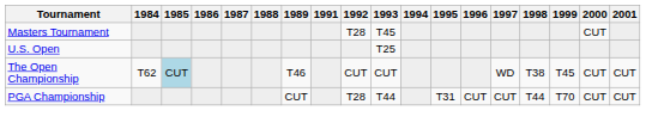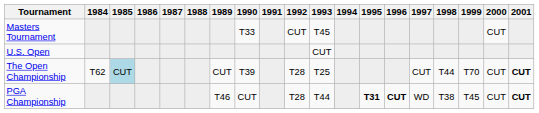 <table class="wikitable" style="font-size:95%;text-align:center;">
 <tr>
 <th>Tournament</th>
 <th>1984</th>
 <th>1985</th>
 <th>1986</th>
 <th>1987</th>
 <th>1988</th>
 <th>1989</th>
+<th>1990</th>
 <th>1991</th>
 <th>1992</th>
 <th>1993</th>
 <th>1994</th>
 <th>1995</th>
 <th>1996</th>
 <th>1997</th>
 <th>1998</th>
 <th>1999</th>
 <th>2000</th>
 <th>2001</th>
 </tr>
 <tr>
 <td align=left><a href='#'>Masters Tournament</a></td>
 <td style="background:#eeeeee;"></td>
 <td style="background:#eeeeee;"></td>
 <td style="background:#eeeeee;"></td>
 <td style="background:#eeeeee;"></td>
 <td style="background:#eeeeee;"></td>
 <td style="background:#eeeeee;"></td>
+<td>T33</td>
 <td style="background:#eeeeee;"></td>
-<td>T28</td>
+<td>CUT</td>
 <td>T45</td>
 <td style="background:#eeeeee;"></td>
 <td style="background:#eeeeee;"></td>
 <td style="background:#eeeeee;"></td>
 <td style="background:#eeeeee;"></td>
 <td style="background:#eeeeee;"></td>
 <td style="background:#eeeeee;"></td>
 <td>CUT</td>
 <td style="background:#eeeeee;"></td>
 </tr>
 <tr>
 <td align=left><a href='#'>U.S. Open</a></td>
 <td style="background:#eeeeee;"></td>
 <td style="background:#eeeeee;"></td>
 <td style="background:#eeeeee;"></td>
 <td style="background:#eeeeee;"></td>
 <td style="background:#eeeeee;"></td>
 <td style="background:#eeeeee;"></td>
 <td style="background:#eeeeee;"></td>
 <td style="background:#eeeeee;"></td>
-<td>T25</td>
+<td style="background:#eeeeee;"></td>
+<td>CUT</td>
 <td style="background:#eeeeee;"></td>
 <td style="background:#eeeeee;"></td>
 <td style="background:#eeeeee;"></td>
 <td style="background:#eeeeee;"></td>
 <td style="background:#eeeeee;"></td>
 <td style="background:#eeeeee;"></td>
 <td style="background:#eeeeee;"></td>
 <td style="background:#eeeeee;"></td>
 </tr>
 <tr>
 <td align=left><a href='#'>The Open Championship</a></td>
 <td>T62</td>
 <td style="background: lightblue;">CUT</td>
 <td style="background:#eeeeee;"></td>
 <td style="background:#eeeeee;"></td>
 <td style="background:#eeeeee;"></td>
-<td>T46</td>
+<td>CUT</td>
+<td>T39</td>
 <td style="background:#eeeeee;"></td>
-<td>CUT</td>
-<td>CUT</td>
+<td>T28</td>
+<td>T25</td>
 <td style="background:#eeeeee;"></td>
 <td style="background:#eeeeee;"></td>
 <td style="background:#eeeeee;"></td>
-<td>WD</td>
-<td>T38</td>
-<td>T45</td>
 <td>CUT</td>
+<td>T44</td>
+<td>T70</td>
 <td>CUT</td>
+<td><strong>CUT</strong></td>
 </tr>
 <tr>
 <td align=left><a href='#'>PGA Championship</a></td>
 <td style="background:#eeeeee;"></td>
 <td style="background:#eeeeee;"></td>
 <td style="background:#eeeeee;"></td>
 <td style="background:#eeeeee;"></td>
 <td style="background:#eeeeee;"></td>
+<td>T46</td>
 <td>CUT</td>
 <td style="background:#eeeeee;"></td>
 <td>T28</td>
 <td>T44</td>
 <td style="background:#eeeeee;"></td>
-<td>T31</td>
+<td><strong>T31</strong></td>
+<td><strong>CUT</strong></td>
+<td>WD</td>
+<td>T38</td>
+<td>T45</td>
 <td>CUT</td>
-<td>CUT</td>
-<td>T44</td>
-<td>T70</td>
-<td>CUT</td>
-<td>CUT</td>
+<td><strong>CUT</strong></td>
 </tr>
 </table>
